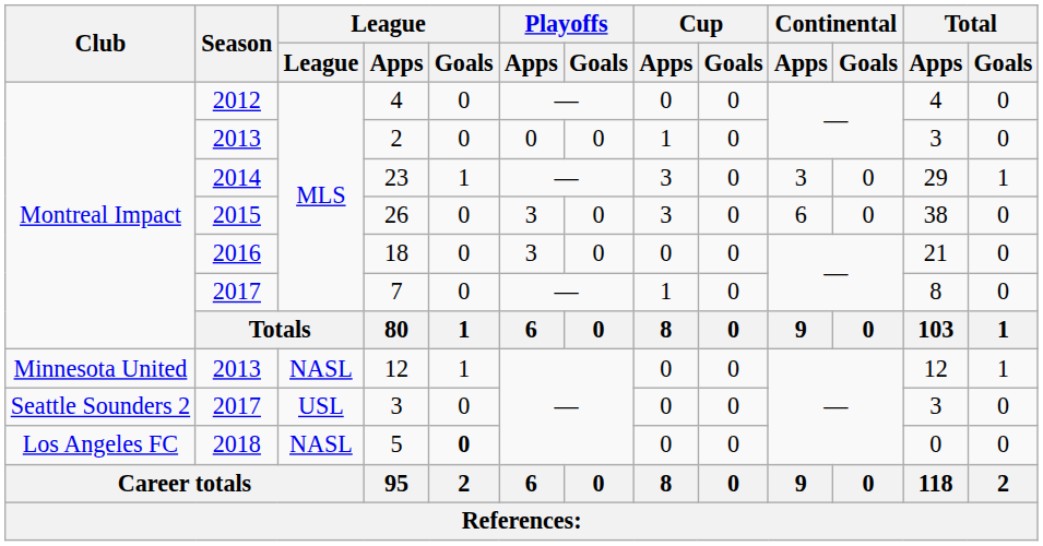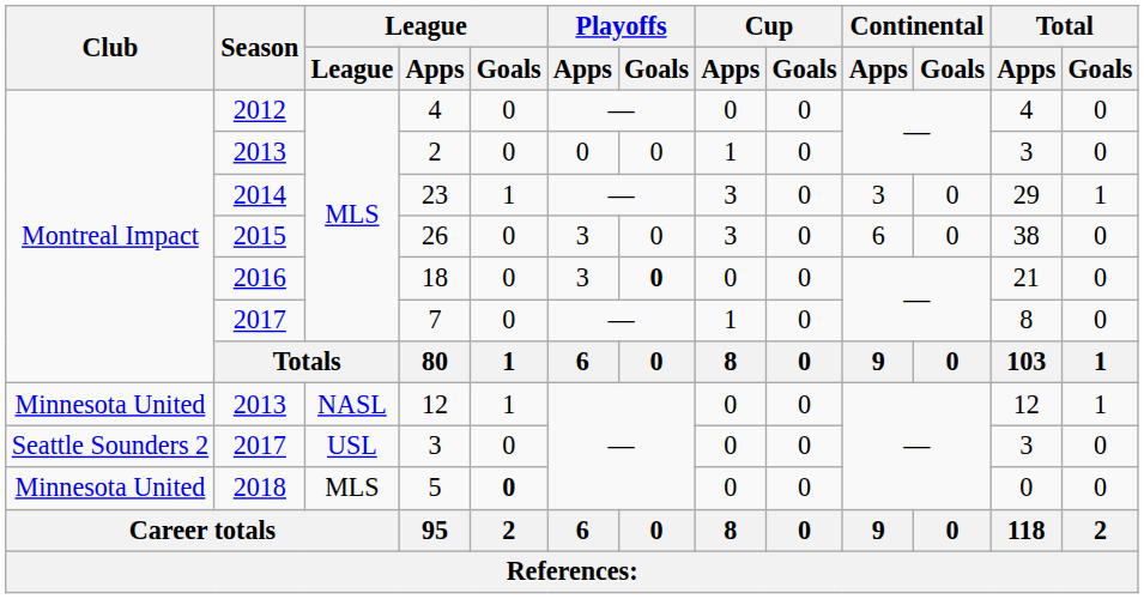 <table class="wikitable" Style="text-align: center">
 <tr>
 <th rowspan="2">Club</th>
 <th rowspan="2">Season</th>
 <th colspan="3">League</th>
 <th colspan="2"><a href='#'>Playoffs</a></th>
 <th colspan="2">Cup</th>
 <th colspan="2">Continental</th>
 <th colspan="2">Total</th>
 </tr>
 <tr>
 <th>League</th>
 <th>Apps</th>
 <th>Goals</th>
 <th>Apps</th>
 <th>Goals</th>
 <th>Apps</th>
 <th>Goals</th>
 <th>Apps</th>
 <th>Goals</th>
 <th>Apps</th>
 <th>Goals</th>
 </tr>
 <tr>
 <td rowspan="7"><a href='#'>Montreal Impact</a></td>
 <td><a href='#'>2012</a></td>
 <td rowspan="6"><a href='#'>MLS</a></td>
 <td>4</td>
 <td>0</td>
 <td colspan="2">—</td>
 <td>0</td>
 <td>0</td>
 <td rowspan="2" colspan="2">—</td>
 <td>4</td>
 <td>0</td>
 </tr>
 <tr>
 <td><a href='#'>2013</a></td>
 <td>2</td>
 <td>0</td>
 <td>0</td>
 <td>0</td>
 <td>1</td>
 <td>0</td>
 <td>3</td>
 <td>0</td>
 </tr>
 <tr>
 <td><a href='#'>2014</a></td>
 <td>23</td>
 <td>1</td>
 <td colspan="2">—</td>
 <td>3</td>
 <td>0</td>
 <td>3</td>
 <td>0</td>
 <td>29</td>
 <td>1</td>
 </tr>
 <tr>
 <td><a href='#'>2015</a></td>
 <td>26</td>
 <td>0</td>
 <td>3</td>
 <td>0</td>
 <td>3</td>
 <td>0</td>
 <td>6</td>
 <td>0</td>
 <td>38</td>
 <td>0</td>
 </tr>
 <tr>
 <td><a href='#'>2016</a></td>
 <td>18</td>
 <td>0</td>
 <td>3</td>
-<td>0</td>
+<td><strong>0</strong></td>
 <td>0</td>
 <td>0</td>
 <td rowspan="2" colspan="2">—</td>
 <td>21</td>
 <td>0</td>
 </tr>
 <tr>
 <td><a href='#'>2017</a></td>
 <td>7</td>
 <td>0</td>
 <td colspan="2">—</td>
 <td>1</td>
 <td>0</td>
 <td>8</td>
 <td>0</td>
 </tr>
 <tr>
 <th colspan="2">Totals</th>
 <th>80</th>
 <th>1</th>
 <th>6</th>
 <th>0</th>
 <th>8</th>
 <th>0</th>
 <th>9</th>
 <th>0</th>
 <th>103</th>
 <th>1</th>
 </tr>
 <tr>
 <td><a href='#'>Minnesota United</a></td>
 <td><a href='#'>2013</a></td>
 <td><a href='#'>NASL</a></td>
 <td>12</td>
 <td>1</td>
 <td rowspan="3" colspan="2">—</td>
 <td>0</td>
 <td>0</td>
 <td rowspan="3" colspan="2">—</td>
 <td>12</td>
 <td>1</td>
 </tr>
 <tr>
 <td><a href='#'>Seattle Sounders 2</a></td>
 <td><a href='#'>2017</a></td>
 <td><a href='#'>USL</a></td>
 <td>3</td>
 <td>0</td>
 <td>0</td>
 <td>0</td>
 <td>3</td>
 <td>0</td>
 </tr>
 <tr>
-<td><a href='#'>Los Angeles FC</a></td>
+<td><a href='#'>Minnesota United</a></td>
 <td><a href='#'>2018</a></td>
-<td><a href='#'>NASL</a></td>
+<td>MLS</td>
 <td>5</td>
 <td><strong>0</strong></td>
 <td>0</td>
 <td>0</td>
 <td>0</td>
 <td>0</td>
 </tr>
 <tr>
 <th colspan="3">Career totals</th>
 <th>95</th>
 <th>2</th>
 <th>6</th>
 <th>0</th>
 <th>8</th>
 <th>0</th>
 <th>9</th>
 <th>0</th>
 <th>118</th>
 <th>2</th>
 </tr>
 <tr>
 <th colspan="13">References:</th>
 </tr>
 </table>
